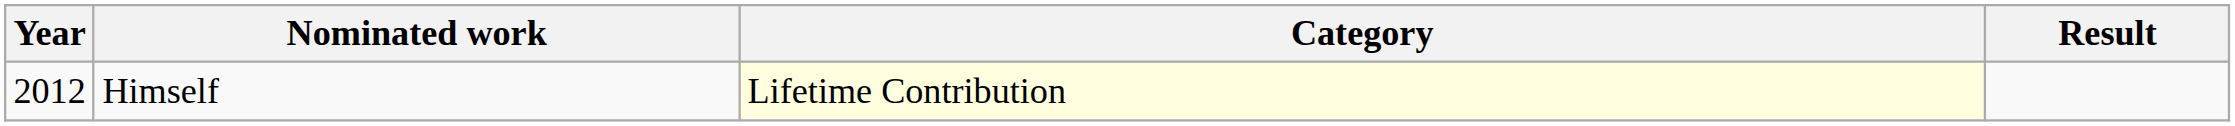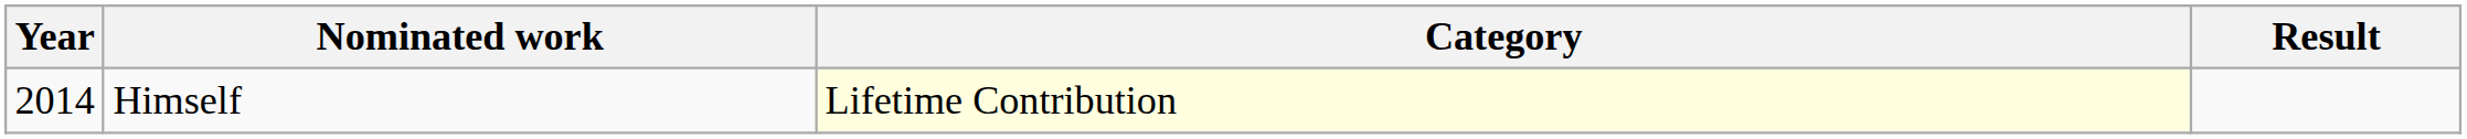 <table class=wikitable>
 <tr>
 <th width=4%>Year</th>
 <th width=29%>Nominated work</th>
 <th width=56%>Category</th>
 <th width=11%>Result</th>
 </tr>
 <tr>
-<td>2012</td>
+<td>2014</td>
 <td>Himself</td>
 <td style="background: lightyellow;">Lifetime Contribution</td>
 <td></td>
 </tr>
 </table>
